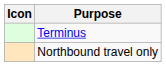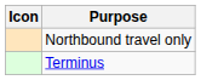 <table class="wikitable">
 <tr>
 <th scope="col">Icon</th>
 <th scope="col">Purpose</th>
 </tr>
 <tr>
+<td scope="row" style="background-color:#FFE6BD"></td>
+<td>Northbound travel only</td>
+</tr>
+<tr>
 <td scope="row" style="background-color:#ddffdd"></td>
 <td><a href='#'>Terminus</a></td>
 </tr>
-<tr>
-<td scope="row" style="background-color:#FFE6BD"></td>
-<td>Northbound travel only</td>
-</tr>
 </table>
